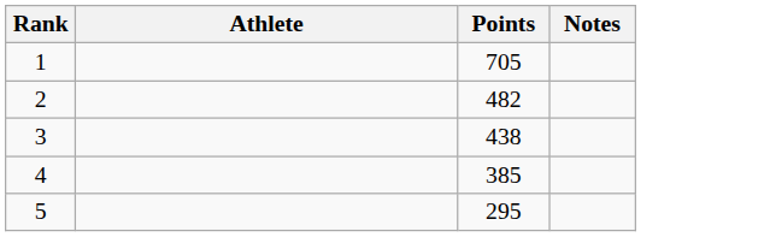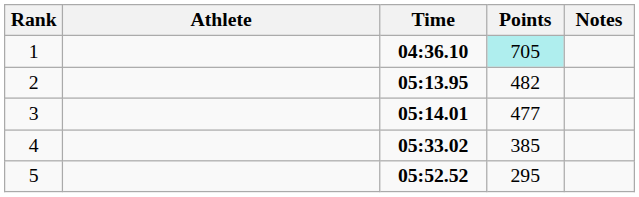 <table class="wikitable" style="text-align:center">
 <tr>
 <th width=40>Rank</th>
 <th width=250>Athlete</th>
+<th width=80>Time</th>
 <th width=55>Points</th>
 <th width=50>Notes</th>
 </tr>
 <tr>
 <td>1</td>
 <td align="left"></td>
-<td>705</td>
+<td><strong>04:36.10</strong></td>
+<td style="background: paleturquoise;">705</td>
 <td></td>
 </tr>
 <tr>
 <td>2</td>
 <td align="left"></td>
+<td><strong>05:13.95</strong></td>
 <td>482</td>
 <td></td>
 </tr>
 <tr>
 <td>3</td>
 <td align="left"></td>
-<td>438</td>
+<td><strong>05:14.01</strong></td>
+<td>477</td>
 <td></td>
 </tr>
 <tr>
 <td>4</td>
 <td align="left"></td>
+<td><strong>05:33.02</strong></td>
 <td>385</td>
 <td></td>
 </tr>
 <tr>
 <td>5</td>
 <td align="left"></td>
+<td><strong>05:52.52</strong></td>
 <td>295</td>
 <td></td>
 </tr>
 </table>
